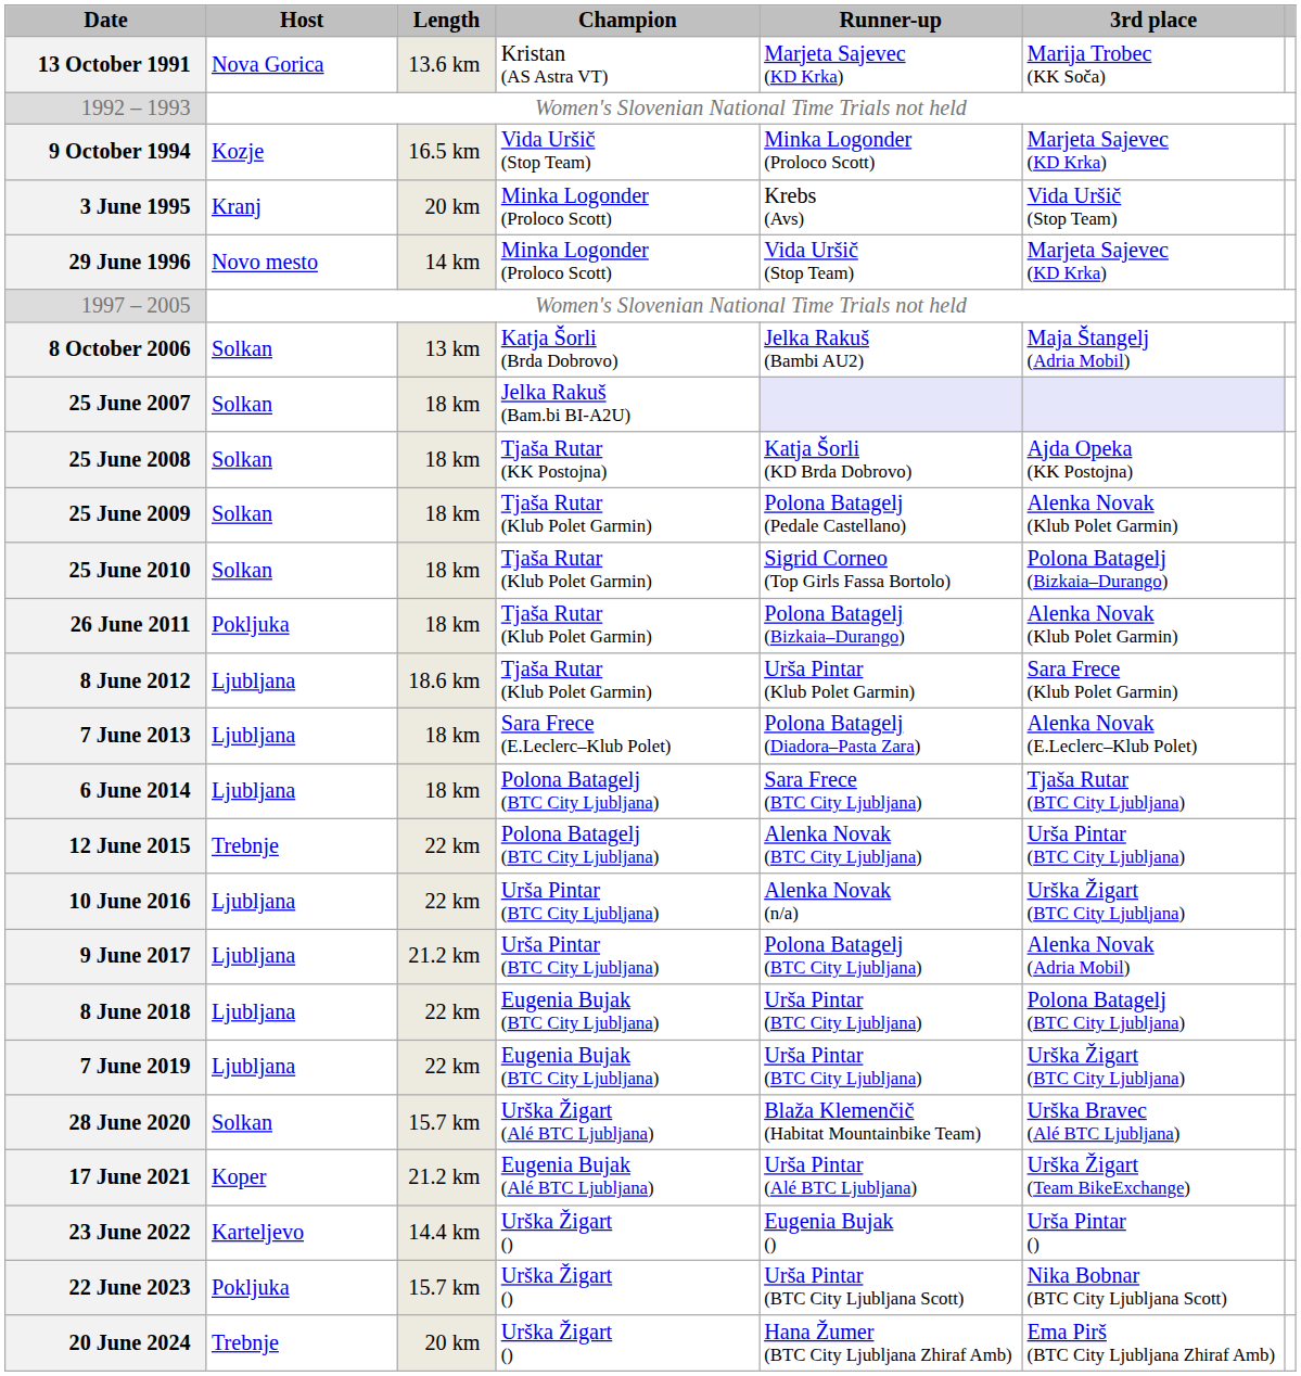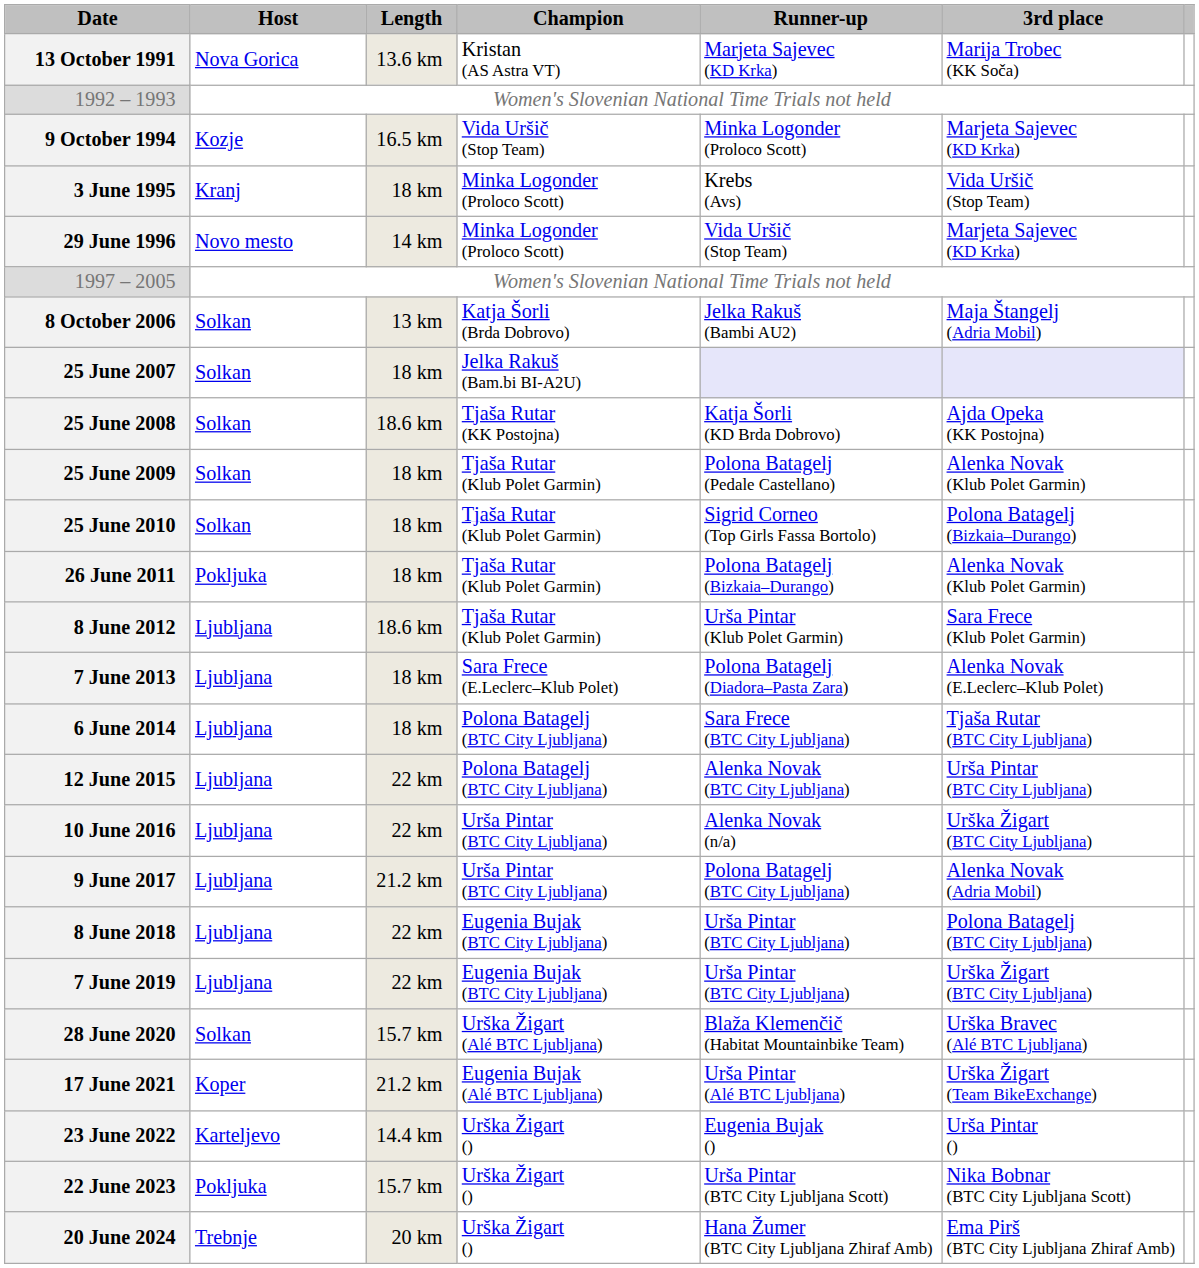 <table class="wikitable plainrowheaders" style="background:#fff; font-size:100%; line-height:16px; border:grey solid 1px; border-collapse:collapse;">
 <tr>
 <td style="background:silver; font-weight:bold; text-align:center;">Date</td>
 <td style="background:silver; font-weight:bold; text-align:center;">Host</td>
 <td style="background:silver; font-weight:bold; text-align:center;">Length</td>
 <td style="background:silver; font-weight:bold; text-align:center;">Champion</td>
 <td style="background:silver; font-weight:bold; text-align:center;">Runner-up</td>
 <td style="background:silver; font-weight:bold; text-align:center;">3rd place</td>
 <td style="background:silver; font-weight:bold; text-align:center;"></td>
 </tr>
 <tr>
 <th scope="row" style="text-align:right;" width=140>13 October 1991  </th>
 <td width=132> <a href='#'>Nova Gorica</a></td>
 <td width=65 align=right bgcolor=#EDEAE0>13.6 km  </td>
 <td width=185>Kristan<br><small>(AS Astra VT)</small></td>
 <td width=185><a href='#'>Marjeta Sajevec</a> <br><small>(<a href='#'>KD Krka</a>)</small></td>
 <td width=185><a href='#'>Marija Trobec</a> <br><small>(KK Soča)</small></td>
 <td></td>
 </tr>
 <tr>
 <td align=right bgcolor=#DCDCDC style=color:#767676>1992 – 1993  </td>
 <td colspan=6 align=center style=color:#767676><em>Women's Slovenian National Time Trials not held</em></td>
 </tr>
 <tr>
 <th scope="row" style="text-align:right;">9 October 1994  </th>
 <td> <a href='#'>Kozje</a></td>
 <td align=right bgcolor=#EDEAE0>16.5 km  </td>
 <td><a href='#'>Vida Uršič</a> <br><small>(Stop Team)</small></td>
 <td><a href='#'>Minka Logonder</a> <br><small>(Proloco Scott)</small></td>
 <td><a href='#'>Marjeta Sajevec</a> <br><small>(<a href='#'>KD Krka</a>)</small></td>
 <td></td>
 </tr>
 <tr>
 <th scope="row" style="text-align:right;">3 June 1995  </th>
 <td> <a href='#'>Kranj</a></td>
-<td width=65 align=right bgcolor=#EDEAE0>20 km  </td>
+<td align=right bgcolor=#EDEAE0>18 km  </td>
 <td><a href='#'>Minka Logonder</a> <br><small>(Proloco Scott)</small></td>
 <td>Krebs <br><small>(Avs)</small></td>
 <td><a href='#'>Vida Uršič</a> <br><small>(Stop Team)</small></td>
 <td></td>
 </tr>
 <tr>
 <th scope="row" style="text-align:right;">29 June 1996  </th>
 <td> <a href='#'>Novo mesto</a></td>
 <td align=right bgcolor=#EDEAE0>14 km  </td>
 <td><a href='#'>Minka Logonder</a> <br><small>(Proloco Scott)</small></td>
 <td><a href='#'>Vida Uršič</a> <br><small>(Stop Team)</small></td>
 <td><a href='#'>Marjeta Sajevec</a> <br><small>(<a href='#'>KD Krka</a>)</small></td>
 <td></td>
 </tr>
 <tr>
 <td align=right bgcolor=#DCDCDC style=color:#767676>1997 – 2005  </td>
 <td colspan=6 align=center style=color:#767676><em>Women's Slovenian National Time Trials not held</em></td>
 </tr>
 <tr>
 <th scope="row" style="text-align:right;">8 October 2006  </th>
 <td> <a href='#'>Solkan</a></td>
 <td align=right bgcolor=#EDEAE0>13 km  </td>
 <td><a href='#'>Katja Šorli</a> <br><small>(Brda Dobrovo)</small></td>
 <td><a href='#'>Jelka Rakuš</a> <br><small>(Bambi AU2)</small></td>
 <td><a href='#'>Maja Štangelj</a> <br><small>(<a href='#'>Adria Mobil</a>)</small></td>
 <td></td>
 </tr>
 <tr>
 <th scope="row" style="text-align:right;"><small></small>25 June 2007  </th>
 <td> <a href='#'>Solkan</a></td>
 <td align=right bgcolor=#EDEAE0>18 km  </td>
 <td><a href='#'>Jelka Rakuš</a> <br><small>(Bam.bi BI-A2U)</small></td>
 <td bgcolor="E6E6FA"></td>
 <td bgcolor="E6E6FA"></td>
 <td><br></td>
 </tr>
 <tr>
 <th scope="row" style="text-align:right;">25 June 2008  </th>
 <td> <a href='#'>Solkan</a></td>
-<td align=right bgcolor=#EDEAE0>18 km  </td>
+<td align=right bgcolor=#EDEAE0>18.6 km  </td>
 <td><a href='#'>Tjaša Rutar</a> <br><small>(KK Postojna)</small></td>
 <td><a href='#'>Katja Šorli</a> <br><small>(KD Brda Dobrovo)</small></td>
 <td><a href='#'>Ajda Opeka</a> <br><small>(KK Postojna)</small></td>
 <td><br></td>
 </tr>
 <tr>
 <th scope="row" style="text-align:right;">25 June 2009  </th>
 <td> <a href='#'>Solkan</a></td>
 <td align=right bgcolor=#EDEAE0>18 km  </td>
 <td><a href='#'>Tjaša Rutar</a> <br><small>(Klub Polet Garmin)</small></td>
 <td><a href='#'>Polona Batagelj</a> <br><small>(Pedale Castellano)</small></td>
 <td><a href='#'>Alenka Novak</a> <br><small>(Klub Polet Garmin)</small></td>
 <td><br></td>
 </tr>
 <tr>
 <th scope="row" style="text-align:right;">25 June 2010  </th>
 <td> <a href='#'>Solkan</a></td>
 <td align=right bgcolor=#EDEAE0>18 km  </td>
 <td><a href='#'>Tjaša Rutar</a> <br><small>(Klub Polet Garmin)</small></td>
 <td><a href='#'>Sigrid Corneo</a> <br><small>(Top Girls Fassa Bortolo)</small></td>
 <td><a href='#'>Polona Batagelj</a> <br><small>(<a href='#'>Bizkaia–Durango</a>)</small></td>
 <td><br></td>
 </tr>
 <tr>
 <th scope="row" style="text-align:right;">26 June 2011  </th>
 <td> <a href='#'>Pokljuka</a></td>
 <td align=right bgcolor=#EDEAE0>18 km  </td>
 <td><a href='#'>Tjaša Rutar</a> <br><small>(Klub Polet Garmin)</small></td>
 <td><a href='#'>Polona Batagelj</a> <br><small>(<a href='#'>Bizkaia–Durango</a>)</small></td>
 <td><a href='#'>Alenka Novak</a> <br><small>(Klub Polet Garmin)</small></td>
 <td><br></td>
 </tr>
 <tr>
 <th scope="row" style="text-align:right;">8 June 2012  </th>
 <td> <a href='#'>Ljubljana</a></td>
 <td align=right bgcolor=#EDEAE0>18.6 km  </td>
 <td><a href='#'>Tjaša Rutar</a> <br><small>(Klub Polet Garmin)</small></td>
 <td><a href='#'>Urša Pintar</a> <br><small>(Klub Polet Garmin)</small></td>
 <td><a href='#'>Sara Frece</a> <br><small>(Klub Polet Garmin)</small></td>
 <td><br></td>
 </tr>
 <tr>
 <th scope="row" style="text-align:right;">7 June 2013  </th>
 <td> <a href='#'>Ljubljana</a></td>
 <td align=right bgcolor=#EDEAE0>18 km  </td>
 <td><a href='#'>Sara Frece</a> <br><small>(E.Leclerc–Klub Polet)</small></td>
 <td><a href='#'>Polona Batagelj</a> <br><small>(<a href='#'>Diadora–Pasta Zara</a>)</small></td>
 <td><a href='#'>Alenka Novak</a> <br><small>(E.Leclerc–Klub Polet)</small></td>
 <td><br></td>
 </tr>
 <tr>
 <th scope="row" style="text-align:right;">6 June 2014  </th>
 <td> <a href='#'>Ljubljana</a></td>
 <td align=right bgcolor=#EDEAE0>18 km  </td>
 <td><a href='#'>Polona Batagelj</a> <br><small>(<a href='#'>BTC City Ljubljana</a>)</small></td>
 <td><a href='#'>Sara Frece</a> <br><small>(<a href='#'>BTC City Ljubljana</a>)</small></td>
 <td><a href='#'>Tjaša Rutar</a> <br><small>(<a href='#'>BTC City Ljubljana</a>)</small></td>
 <td></td>
 </tr>
 <tr>
 <th scope="row" style="text-align:right;">12 June 2015  </th>
-<td> <a href='#'>Trebnje</a></td>
+<td> <a href='#'>Ljubljana</a></td>
 <td align=right bgcolor=#EDEAE0>22 km  </td>
 <td><a href='#'>Polona Batagelj</a> <br><small>(<a href='#'>BTC City Ljubljana</a>)</small></td>
 <td><a href='#'>Alenka Novak</a> <br><small>(<a href='#'>BTC City Ljubljana</a>)</small></td>
 <td><a href='#'>Urša Pintar</a> <br><small>(<a href='#'>BTC City Ljubljana</a>)</small></td>
 <td></td>
 </tr>
 <tr>
 <th scope="row" style="text-align:right;">10 June 2016  </th>
 <td> <a href='#'>Ljubljana</a></td>
 <td align=right bgcolor=#EDEAE0>22 km  </td>
 <td><a href='#'>Urša Pintar</a> <br><small>(<a href='#'>BTC City Ljubljana</a>)</small></td>
 <td><a href='#'>Alenka Novak</a> <br><small>(n/a)</small></td>
 <td><a href='#'>Urška Žigart</a> <br><small>(<a href='#'>BTC City Ljubljana</a>)</small></td>
 <td></td>
 </tr>
 <tr>
 <th scope="row" style="text-align:right;">9 June 2017  </th>
 <td> <a href='#'>Ljubljana</a></td>
 <td align=right bgcolor=#EDEAE0>21.2 km  </td>
 <td><a href='#'>Urša Pintar</a> <br><small>(<a href='#'>BTC City Ljubljana</a>)</small></td>
 <td><a href='#'>Polona Batagelj</a> <br><small>(<a href='#'>BTC City Ljubljana</a>)</small></td>
 <td><a href='#'>Alenka Novak</a> <br><small>(<a href='#'>Adria Mobil</a>)</small></td>
 <td></td>
 </tr>
 <tr>
 <th scope="row" style="text-align:right;">8 June 2018  </th>
 <td> <a href='#'>Ljubljana</a></td>
 <td align=right bgcolor=#EDEAE0>22 km  </td>
 <td><a href='#'>Eugenia Bujak</a> <br><small>(<a href='#'>BTC City Ljubljana</a>)</small></td>
 <td><a href='#'>Urša Pintar</a> <br><small>(<a href='#'>BTC City Ljubljana</a>)</small></td>
 <td><a href='#'>Polona Batagelj</a> <br><small>(<a href='#'>BTC City Ljubljana</a>)</small></td>
 <td></td>
 </tr>
 <tr>
 <th scope="row" style="text-align:right;">7 June 2019  </th>
 <td> <a href='#'>Ljubljana</a></td>
 <td align=right bgcolor=#EDEAE0>22 km  </td>
 <td><a href='#'>Eugenia Bujak</a> <br><small>(<a href='#'>BTC City Ljubljana</a>)</small></td>
 <td><a href='#'>Urša Pintar</a> <br><small>(<a href='#'>BTC City Ljubljana</a>)</small></td>
 <td><a href='#'>Urška Žigart</a> <br><small>(<a href='#'>BTC City Ljubljana</a>)</small></td>
 <td></td>
 </tr>
 <tr>
 <th scope="row" style="text-align:right;">28 June 2020  </th>
 <td> <a href='#'>Solkan</a></td>
 <td align=right bgcolor=#EDEAE0>15.7 km  </td>
 <td><a href='#'>Urška Žigart</a> <br><small>(<a href='#'>Alé BTC Ljubljana</a>)</small></td>
 <td><a href='#'>Blaža Klemenčič</a> <br><small>(Habitat Mountainbike Team)</small></td>
 <td><a href='#'>Urška Bravec</a> <br><small>(<a href='#'>Alé BTC Ljubljana</a>)</small></td>
 <td></td>
 </tr>
 <tr>
 <th scope="row" style="text-align:right;">17 June 2021  </th>
 <td> <a href='#'>Koper</a></td>
 <td align=right bgcolor=#EDEAE0>21.2 km  </td>
 <td><a href='#'>Eugenia Bujak</a> <br><small>(<a href='#'>Alé BTC Ljubljana</a>)</small></td>
 <td><a href='#'>Urša Pintar</a> <br><small>(<a href='#'>Alé BTC Ljubljana</a>)</small></td>
 <td><a href='#'>Urška Žigart</a> <br><small>(<a href='#'>Team BikeExchange</a>)</small></td>
 <td><br></td>
 </tr>
 <tr>
 <th scope="row" style="text-align:right;">23 June 2022  </th>
 <td> <a href='#'>Karteljevo</a></td>
 <td align=right bgcolor=#EDEAE0>14.4 km  </td>
 <td><a href='#'>Urška Žigart</a> <br><small>()</small></td>
 <td><a href='#'>Eugenia Bujak</a> <br><small>()</small></td>
 <td><a href='#'>Urša Pintar</a> <br><small>()</small></td>
 <td></td>
 </tr>
 <tr>
 <th scope="row" style="text-align:right;">22 June 2023  </th>
 <td> <a href='#'>Pokljuka</a></td>
 <td align=right bgcolor=#EDEAE0>15.7 km  </td>
 <td><a href='#'>Urška Žigart</a> <br><small>()</small></td>
 <td><a href='#'>Urša Pintar</a> <br><small>(BTC City Ljubljana Scott)</small></td>
 <td><a href='#'>Nika Bobnar</a> <br><small>(BTC City Ljubljana Scott)</small></td>
 <td></td>
 </tr>
 <tr>
 <th scope="row" style="text-align:right;">20 June 2024  </th>
 <td> <a href='#'>Trebnje</a></td>
 <td align=right bgcolor=#EDEAE0>20 km  </td>
 <td><a href='#'>Urška Žigart</a> <br><small>()</small></td>
 <td><a href='#'>Hana Žumer</a> <br><small>(BTC City Ljubljana Zhiraf Amb)</small></td>
 <td><a href='#'>Ema Pirš</a> <br><small>(BTC City Ljubljana Zhiraf Amb)</small></td>
 <td><br></td>
 </tr>
 </table>
